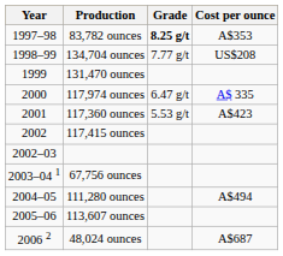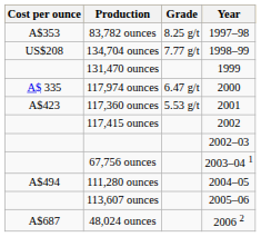 <table class="wikitable">
 <tr style="text-align:center; background:#daa520;">
-<th>Year</th>
+<th>Cost per ounce</th>
 <th>Production</th>
 <th>Grade</th>
-<th>Cost per ounce</th>
+<th>Year</th>
 </tr>
 <tr style="text-align:center;">
+<td>A$353</td>
+<td>83,782 ounces</td>
+<td>8.25 g/t</td>
 <td>1997–98</td>
-<td>83,782 ounces</td>
-<td><strong>8.25 g/t</strong></td>
-<td>A$353</td>
 </tr>
 <tr style="text-align:center;">
-<td>1998–99</td>
+<td>US$208</td>
 <td>134,704 ounces</td>
 <td>7.77 g/t</td>
-<td>US$208</td>
+<td>1998–99</td>
 </tr>
 <tr style="text-align:center;">
-<td>1999</td>
+<td></td>
 <td>131,470 ounces</td>
 <td></td>
-<td></td>
+<td>1999</td>
 </tr>
 <tr style="text-align:center;">
-<td>2000</td>
+<td><a href='#'>A$</a> 335</td>
 <td>117,974 ounces</td>
 <td>6.47 g/t</td>
-<td><a href='#'>A$</a> 335</td>
+<td>2000</td>
 </tr>
 <tr style="text-align:center;">
-<td>2001</td>
+<td>A$423</td>
 <td>117,360 ounces</td>
 <td>5.53 g/t</td>
-<td>A$423</td>
+<td>2001</td>
 </tr>
 <tr style="text-align:center;">
-<td>2002</td>
+<td></td>
 <td>117,415 ounces</td>
 <td></td>
-<td></td>
+<td>2002</td>
 </tr>
 <tr style="text-align:center;">
-<td>2002–03</td>
 <td></td>
 <td></td>
 <td></td>
+<td>2002–03</td>
 </tr>
 <tr style="text-align:center;">
-<td>2003–04 <sup>1</sup></td>
+<td></td>
 <td>67,756 ounces</td>
 <td></td>
-<td></td>
+<td>2003–04 <sup>1</sup></td>
 </tr>
 <tr style="text-align:center;">
-<td>2004–05</td>
+<td>A$494</td>
 <td>111,280 ounces</td>
 <td></td>
-<td>A$494</td>
+<td>2004–05</td>
 </tr>
 <tr style="text-align:center;">
-<td>2005–06</td>
+<td></td>
 <td>113,607 ounces</td>
 <td></td>
-<td></td>
+<td>2005–06</td>
 </tr>
 <tr style="text-align:center;">
-<td>2006 <sup>2</sup></td>
+<td>A$687</td>
 <td>48,024 ounces</td>
 <td></td>
-<td>A$687</td>
+<td>2006 <sup>2</sup></td>
 </tr>
 </table>
